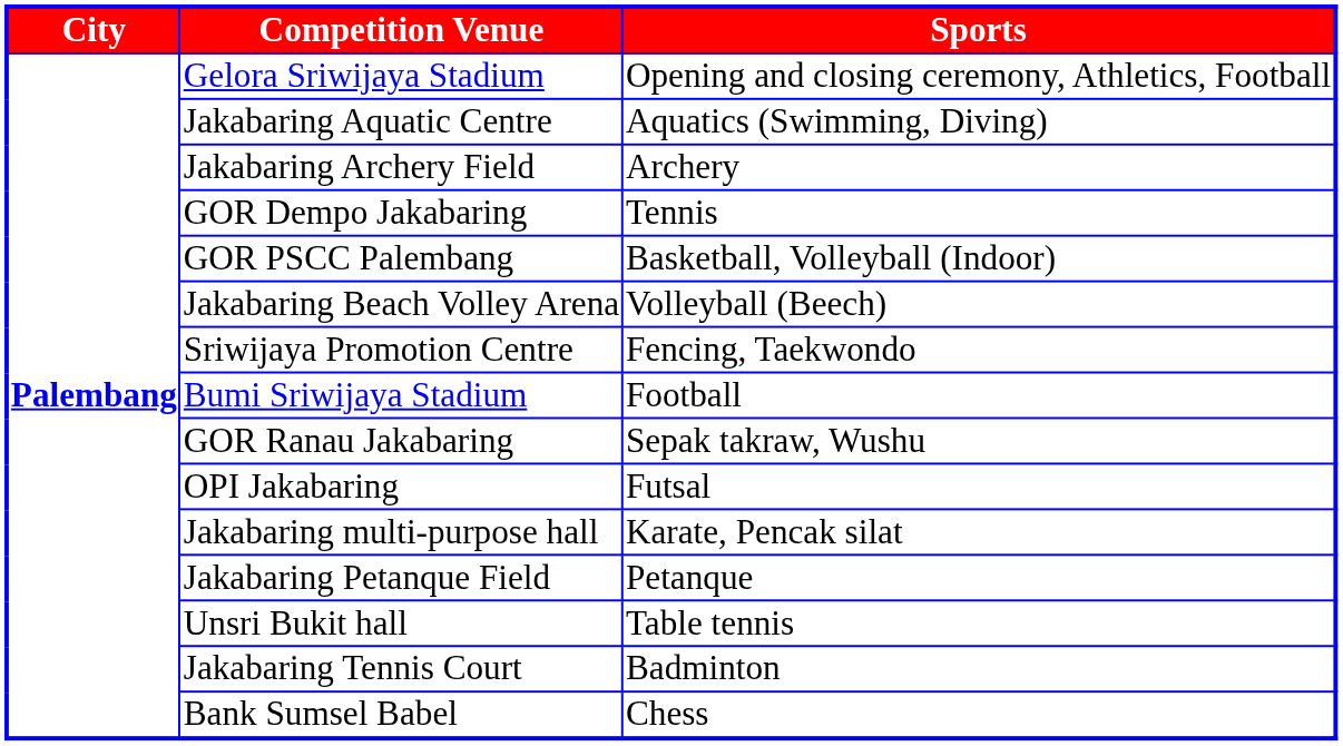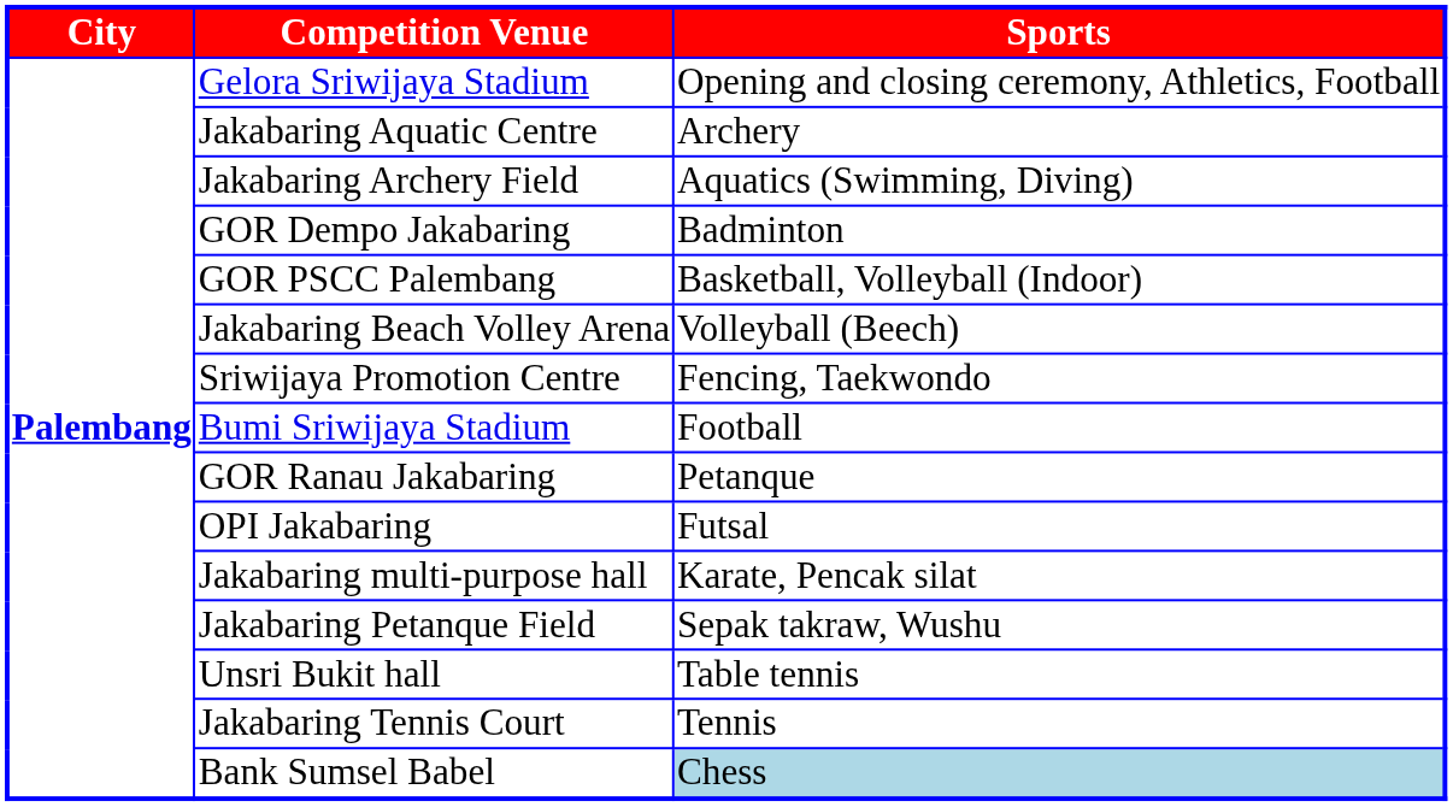 <table border=1 style="border-collapse:collapse; text-align:left; font-size:100%; border:2px solid blue;">
 <tr style="text-align:center; color:white; font-weight:bold; background:red;">
 <td>City</td>
 <td>Competition Venue</td>
 <td>Sports</td>
 </tr>
 <tr>
 <th rowspan=16><a href='#'>Palembang</a></th>
 <td><a href='#'>Gelora Sriwijaya Stadium</a></td>
 <td>Opening and closing ceremony, Athletics, Football</td>
 </tr>
 <tr>
 <td>Jakabaring Aquatic Centre</td>
+<td>Archery</td>
+</tr>
+<tr>
+<td>Jakabaring Archery Field</td>
 <td>Aquatics (Swimming, Diving)</td>
 </tr>
 <tr>
-<td>Jakabaring Archery Field</td>
-<td>Archery</td>
-</tr>
-<tr>
 <td>GOR Dempo Jakabaring</td>
-<td>Tennis</td>
+<td>Badminton</td>
 </tr>
 <tr>
 <td>GOR PSCC Palembang</td>
 <td>Basketball, Volleyball (Indoor)</td>
 </tr>
 <tr>
 <td>Jakabaring Beach Volley Arena</td>
 <td>Volleyball (Beech)</td>
 </tr>
 <tr>
 <td>Sriwijaya Promotion Centre</td>
 <td>Fencing, Taekwondo</td>
 </tr>
 <tr>
 <td><a href='#'>Bumi Sriwijaya Stadium</a></td>
 <td>Football</td>
 </tr>
 <tr>
 <td>GOR Ranau Jakabaring</td>
-<td>Sepak takraw, Wushu</td>
+<td>Petanque</td>
 </tr>
 <tr>
 <td>OPI Jakabaring</td>
 <td>Futsal</td>
 </tr>
 <tr>
 <td>Jakabaring multi-purpose hall</td>
 <td>Karate, Pencak silat</td>
 </tr>
 <tr>
 <td>Jakabaring Petanque Field</td>
-<td>Petanque</td>
+<td>Sepak takraw, Wushu</td>
 </tr>
 <tr>
 <td>Unsri Bukit hall</td>
 <td>Table tennis</td>
 </tr>
 <tr>
 <td>Jakabaring Tennis Court</td>
-<td>Badminton</td>
+<td>Tennis</td>
 </tr>
 <tr>
 <td>Bank Sumsel Babel</td>
-<td>Chess</td>
+<td style="background: lightblue;">Chess</td>
 </tr>
 </table>
